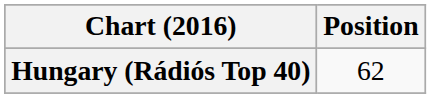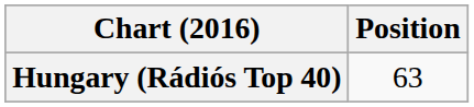 <table class="wikitable plainrowheaders" style="text-align:center">
 <tr>
 <th scope="col">Chart (2016)</th>
 <th scope="col">Position</th>
 </tr>
 <tr>
 <th scope="row">Hungary (Rádiós Top 40)</th>
-<td>62</td>
+<td>63</td>
 </tr>
 </table>
